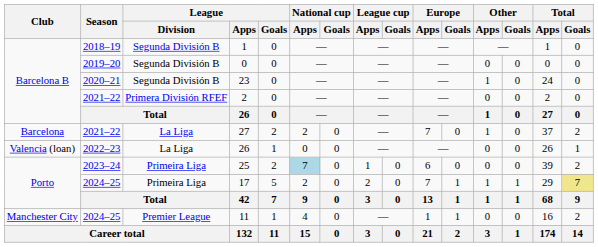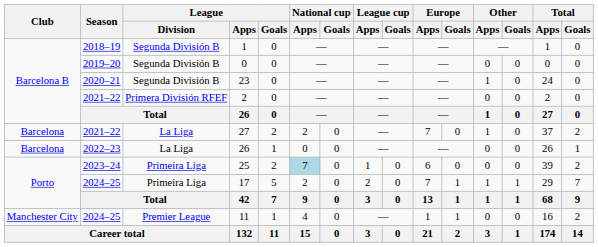 <table class="wikitable" style="text-align: center">
 <tr>
 <th rowspan="2">Club</th>
 <th rowspan="2">Season</th>
 <th colspan="3">League</th>
 <th colspan="2">National cup</th>
 <th colspan="2">League cup</th>
 <th colspan="2">Europe</th>
 <th colspan="2">Other</th>
 <th colspan="2">Total</th>
 </tr>
 <tr>
 <th>Division</th>
 <th>Apps</th>
 <th>Goals</th>
 <th>Apps</th>
 <th>Goals</th>
 <th>Apps</th>
 <th>Goals</th>
 <th>Apps</th>
 <th>Goals</th>
 <th>Apps</th>
 <th>Goals</th>
 <th>Apps</th>
 <th>Goals</th>
 </tr>
 <tr>
 <td rowspan="5"><a href='#'>Barcelona B</a></td>
 <td><a href='#'>2018–19</a></td>
 <td><a href='#'>Segunda División B</a></td>
 <td>1</td>
 <td>0</td>
 <td colspan="2">—</td>
 <td colspan="2">—</td>
 <td colspan="2">—</td>
 <td colspan="2">—</td>
 <td>1</td>
 <td>0</td>
 </tr>
 <tr>
 <td><a href='#'>2019–20</a></td>
 <td>Segunda División B</td>
 <td>0</td>
 <td>0</td>
 <td colspan="2">—</td>
 <td colspan="2">—</td>
 <td colspan="2">—</td>
 <td>0</td>
 <td>0</td>
 <td>0</td>
 <td>0</td>
 </tr>
 <tr>
 <td><a href='#'>2020–21</a></td>
 <td>Segunda División B</td>
 <td>23</td>
 <td>0</td>
 <td colspan="2">—</td>
 <td colspan="2">—</td>
 <td colspan="2">—</td>
 <td>1</td>
 <td>0</td>
 <td>24</td>
 <td>0</td>
 </tr>
 <tr>
 <td><a href='#'>2021–22</a></td>
 <td><a href='#'>Primera División RFEF</a></td>
 <td>2</td>
 <td>0</td>
 <td colspan="2">—</td>
 <td colspan="2">—</td>
 <td colspan="2">—</td>
 <td>0</td>
 <td>0</td>
 <td>2</td>
 <td>0</td>
 </tr>
 <tr>
 <th colspan="2">Total</th>
 <th>26</th>
 <th>0</th>
 <th colspan="2">—</th>
 <th colspan="2">—</th>
 <th colspan="2">—</th>
 <th>1</th>
 <th>0</th>
 <th>27</th>
 <th>0</th>
 </tr>
 <tr>
 <td><a href='#'>Barcelona</a></td>
 <td><a href='#'>2021–22</a></td>
 <td><a href='#'>La Liga</a></td>
 <td>27</td>
 <td>2</td>
 <td>2</td>
 <td>0</td>
 <td colspan="2">—</td>
 <td>7</td>
 <td>0</td>
 <td>1</td>
 <td>0</td>
 <td>37</td>
 <td>2</td>
 </tr>
 <tr>
-<td><a href='#'>Valencia</a> (loan)</td>
+<td><a href='#'>Barcelona</a></td>
 <td><a href='#'>2022–23</a></td>
 <td>La Liga</td>
 <td>26</td>
 <td>1</td>
 <td>0</td>
 <td>0</td>
 <td colspan="2">—</td>
 <td colspan="2">—</td>
 <td>0</td>
 <td>0</td>
 <td>26</td>
 <td>1</td>
 </tr>
 <tr>
 <td rowspan="3"><a href='#'>Porto</a></td>
 <td><a href='#'>2023–24</a></td>
 <td><a href='#'>Primeira Liga</a></td>
 <td>25</td>
 <td>2</td>
 <td style="background: lightblue;">7</td>
 <td>0</td>
 <td>1</td>
 <td>0</td>
 <td>6</td>
 <td>0</td>
 <td>0</td>
 <td>0</td>
 <td>39</td>
 <td>2</td>
 </tr>
 <tr>
 <td><a href='#'>2024–25</a></td>
 <td>Primeira Liga</td>
 <td>17</td>
 <td>5</td>
 <td>2</td>
 <td>0</td>
 <td>2</td>
 <td>0</td>
 <td>7</td>
 <td>1</td>
 <td>1</td>
 <td>1</td>
 <td>29</td>
-<td style="background: khaki;">7</td>
+<td>7</td>
 </tr>
 <tr>
 <th colspan="2">Total</th>
 <th>42</th>
 <th>7</th>
 <th>9</th>
 <th>0</th>
 <th>3</th>
 <th>0</th>
 <th>13</th>
 <th>1</th>
 <th>1</th>
 <th>1</th>
 <th>68</th>
 <th>9</th>
 </tr>
 <tr>
 <td><a href='#'>Manchester City</a></td>
 <td><a href='#'>2024–25</a></td>
 <td><a href='#'>Premier League</a></td>
 <td>11</td>
 <td>1</td>
 <td>4</td>
 <td>0</td>
 <td colspan="2">—</td>
 <td>1</td>
 <td>1</td>
 <td>0</td>
 <td>0</td>
 <td>16</td>
 <td>2</td>
 </tr>
 <tr>
 <th colspan="3">Career total</th>
 <th>132</th>
 <th>11</th>
 <th>15</th>
 <th>0</th>
 <th>3</th>
 <th>0</th>
 <th>21</th>
 <th>2</th>
 <th>3</th>
 <th>1</th>
 <th>174</th>
 <th>14</th>
 </tr>
 </table>
